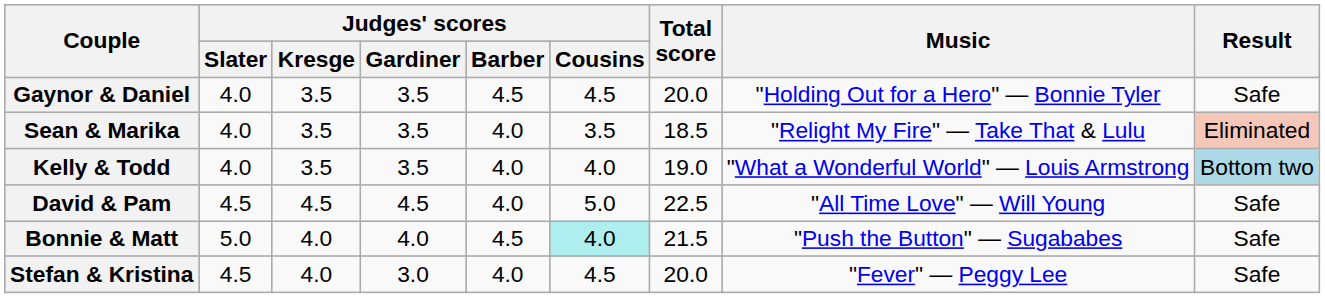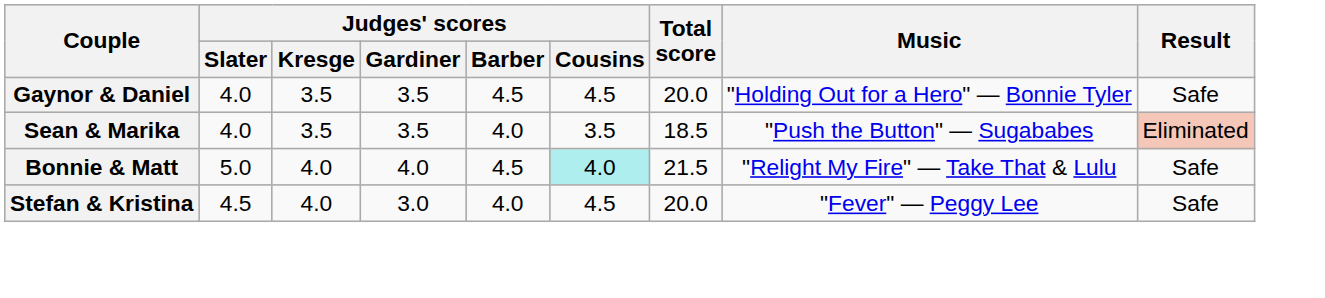 <table class="wikitable sortable" style="text-align:center; font-size:90%">
 <tr>
 <th scope="col" rowspan=2>Couple</th>
 <th scope="col" colspan=5 class="unsortable">Judges' scores</th>
 <th scope="col" rowspan=2>Total<br>score</th>
 <th scope="col" rowspan=2 class="unsortable">Music</th>
 <th scope="col" rowspan=2 class="unsortable">Result</th>
 </tr>
 <tr>
 <th class="unsortable">Slater</th>
 <th class="unsortable">Kresge</th>
 <th class="unsortable">Gardiner</th>
 <th class="unsortable">Barber</th>
 <th class="unsortable">Cousins</th>
 </tr>
 <tr>
 <th scope="row">Gaynor & Daniel</th>
 <td>4.0</td>
 <td>3.5</td>
 <td>3.5</td>
 <td>4.5</td>
 <td>4.5</td>
 <td>20.0</td>
 <td>"<a href='#'>Holding Out for a Hero</a>" — <a href='#'>Bonnie Tyler</a></td>
 <td>Safe</td>
 </tr>
 <tr>
 <th scope="row">Sean & Marika</th>
 <td>4.0</td>
 <td>3.5</td>
 <td>3.5</td>
 <td>4.0</td>
 <td>3.5</td>
 <td>18.5</td>
-<td>"<a href='#'>Relight My Fire</a>" — <a href='#'>Take That</a> & <a href='#'>Lulu</a></td>
+<td>"<a href='#'>Push the Button</a>" — <a href='#'>Sugababes</a></td>
 <td bgcolor="f4c7b8">Eliminated</td>
-</tr>
-<tr>
-<th scope="row">Kelly & Todd</th>
-<td>4.0</td>
-<td>3.5</td>
-<td>3.5</td>
-<td>4.0</td>
-<td>4.0</td>
-<td>19.0</td>
-<td>"<a href='#'>What a Wonderful World</a>" — <a href='#'>Louis Armstrong</a></td>
-<td bgcolor=lightblue>Bottom two</td>
-</tr>
-<tr>
-<th scope="row">David & Pam</th>
-<td>4.5</td>
-<td>4.5</td>
-<td>4.5</td>
-<td>4.0</td>
-<td>5.0</td>
-<td>22.5</td>
-<td>"<a href='#'>All Time Love</a>" — <a href='#'>Will Young</a></td>
-<td>Safe</td>
 </tr>
 <tr>
 <th scope="row">Bonnie & Matt</th>
 <td>5.0</td>
 <td>4.0</td>
 <td>4.0</td>
 <td>4.5</td>
 <td style="background: paleturquoise;">4.0</td>
 <td>21.5</td>
-<td>"<a href='#'>Push the Button</a>" — <a href='#'>Sugababes</a></td>
+<td>"<a href='#'>Relight My Fire</a>" — <a href='#'>Take That</a> & <a href='#'>Lulu</a></td>
 <td>Safe</td>
 </tr>
 <tr>
 <th scope="row">Stefan & Kristina</th>
 <td>4.5</td>
 <td>4.0</td>
 <td>3.0</td>
 <td>4.0</td>
 <td>4.5</td>
 <td>20.0</td>
 <td>"<a href='#'>Fever</a>" — <a href='#'>Peggy Lee</a></td>
 <td>Safe</td>
 </tr>
 </table>
